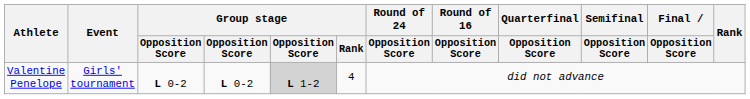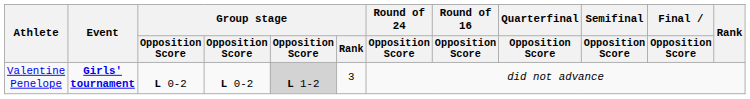 <table class="wikitable" style="font-size:90%">
 <tr>
 <th rowspan=2>Athlete</th>
 <th rowspan=2>Event</th>
 <th colspan=4>Group stage</th>
 <th>Round of 24</th>
 <th>Round of 16</th>
 <th>Quarterfinal</th>
 <th>Semifinal</th>
 <th>Final / </th>
 <th rowspan=2>Rank</th>
 </tr>
 <tr style="font-size:95%">
 <th>Opposition<br>Score</th>
 <th>Opposition<br>Score</th>
 <th>Opposition<br>Score</th>
 <th>Rank</th>
 <th>Opposition<br>Score</th>
 <th>Opposition<br>Score</th>
 <th>Opposition<br>Score</th>
 <th>Opposition<br>Score</th>
 <th>Opposition<br>Score</th>
 </tr>
 <tr align=center>
 <td><a href='#'>Valentine</a><br><a href='#'>Penelope</a></td>
-<td><a href='#'>Girls' tournament</a></td>
+<td><strong><a href='#'>Girls' tournament</a></strong></td>
 <td><br> <strong>L</strong> 0-2</td>
 <td><br> <strong>L</strong> 0-2</td>
 <td style="background: lightgrey;"><br> <strong>L</strong> 1-2</td>
-<td>4</td>
+<td>3</td>
 <td Colspan=6><em>did not advance</em></td>
 </tr>
 </table>
